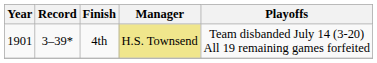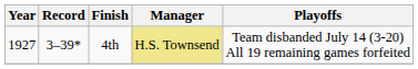 <table class="wikitable">
 <tr>
 <th>Year</th>
 <th>Record</th>
 <th>Finish</th>
 <th>Manager</th>
 <th>Playoffs</th>
 </tr>
 <tr align=center>
-<td>1901</td>
+<td>1927</td>
 <td>3–39*</td>
 <td>4th</td>
 <td style="background: khaki;">H.S. Townsend</td>
 <td>Team disbanded July 14 (3-20)<br>All 19 remaining games forfeited</td>
 </tr>
 <tr align=center>
 </tr>
 </table>
